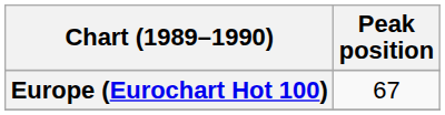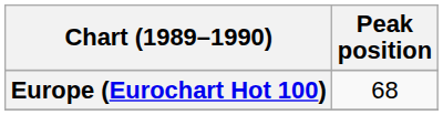 <table class="wikitable sortable plainrowheaders" style="text-align:center">
 <tr>
 <th>Chart (1989–1990)</th>
 <th>Peak<br>position</th>
 </tr>
 <tr>
 </tr>
 <tr>
 <th scope="row">Europe (<a href='#'>Eurochart Hot 100</a>)</th>
-<td>67</td>
+<td>68</td>
 </tr>
 <tr>
 </tr>
 <tr>
 </tr>
 <tr>
 </tr>
 <tr>
 </tr>
 </table>
